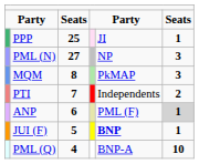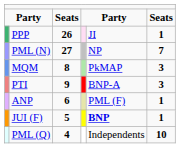 <table class ="wikitable floatright">
 <tr>
 <td colspan=8></td>
 </tr>
 <tr>
 <td colspan=2 style="text-align: center"><strong>Party</strong></td>
 <td style="text-align: center"><strong>Seats</strong></td>
 <td colspan=2 style="text-align: center"><strong>Party</strong></td>
 <td style="text-align: center"><strong>Seats</strong></td>
 </tr>
 <tr>
 <td style="background:#3cb371;"></td>
 <td><a href='#'>PPP</a></td>
-<td style="text-align: center"><strong>25</strong></td>
+<td style="text-align: center"><strong>26</strong></td>
 <td style="background:#ffddf4;"></td>
 <td><a href='#'>JI</a></td>
 <td style="text-align: center"><strong>1</strong></td>
 </tr>
 <tr>
 <td style="background:#99f;"></td>
 <td><a href='#'>PML (N)</a></td>
 <td style="text-align: center"><strong>27</strong></td>
 <td style="background:silver;"></td>
 <td><a href='#'>NP</a></td>
-<td style="text-align: center"><strong>3</strong></td>
+<td style="text-align: center"><strong>7</strong></td>
 </tr>
 <tr>
 <td style="background:#6495ed;"></td>
 <td><a href='#'>MQM</a></td>
 <td style="text-align: center"><strong>8</strong></td>
 <td style="background:#aee8a8;"></td>
 <td><a href='#'>PkMAP</a></td>
 <td style="text-align: center"><strong>3</strong></td>
 </tr>
 <tr>
 <td style="background:#f08080;"></td>
 <td><a href='#'>PTI</a></td>
-<td style="text-align: center"><strong>7</strong></td>
+<td style="text-align: center"><strong>9</strong></td>
 <td style="background:red;"></td>
-<td>Independents</td>
-<td style="text-align: center"><strong>2</strong></td>
+<td><a href='#'>BNP-A</a></td>
+<td style="text-align: center"><strong>3</strong></td>
 </tr>
 <tr>
 <td style="background:#e0b0ff;"></td>
 <td><a href='#'>ANP</a></td>
 <td style="text-align: center"><strong>6</strong></td>
 <td style="background:#e6e6aa;"></td>
 <td><a href='#'>PML (F)</a></td>
-<td style="background: lightgrey; text-align: center"><strong>1</strong></td>
+<td style="text-align: center"><strong>1</strong></td>
 </tr>
 <tr>
 <td style="background:#f90;"></td>
 <td><a href='#'>JUI (F)</a></td>
 <td style="text-align: center"><strong>5</strong></td>
 <td style="background:yellow;"></td>
 <td><strong><a href='#'>BNP</a></strong></td>
 <td style="text-align: center"><strong>1</strong></td>
 </tr>
 <tr>
 <td style="background:#e0ffff;"></td>
 <td><a href='#'>PML (Q)</a></td>
 <td style="text-align: center"><strong>4</strong></td>
 <td style="background:white;"></td>
-<td><a href='#'>BNP-A</a></td>
+<td>Independents</td>
 <td style="text-align: center"><strong>10</strong></td>
 </tr>
 </table>
